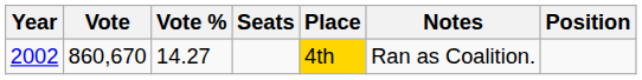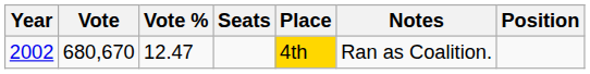 <table class="wikitable">
 <tr>
 <th>Year</th>
 <th>Vote</th>
 <th>Vote %</th>
 <th>Seats</th>
 <th>Place</th>
 <th>Notes</th>
 <th>Position</th>
 </tr>
 <tr>
 <td><a href='#'>2002</a></td>
-<td>860,670</td>
-<td>14.27</td>
+<td>680,670</td>
+<td>12.47</td>
 <td></td>
 <td style="background: gold;">4th</td>
 <td>Ran as Coalition.</td>
 <td></td>
 </tr>
 </table>
